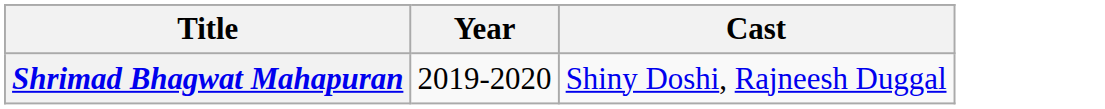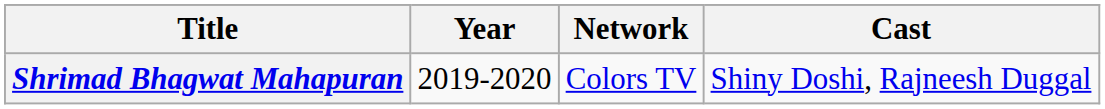 <table class="wikitable plainrowheaders sortable" style="text-align: center;">
 <tr>
 <th scope="col">Title</th>
 <th scope="col">Year</th>
+<th scope="col">Network</th>
 <th scope="col">Cast</th>
 </tr>
 <tr>
 <th scope="row"><em><a href='#'>Shrimad Bhagwat Mahapuran</a></em></th>
 <td>2019-2020</td>
+<td><a href='#'>Colors TV</a></td>
 <td><a href='#'>Shiny Doshi</a>, <a href='#'>Rajneesh Duggal</a></td>
 </tr>
 </table>
